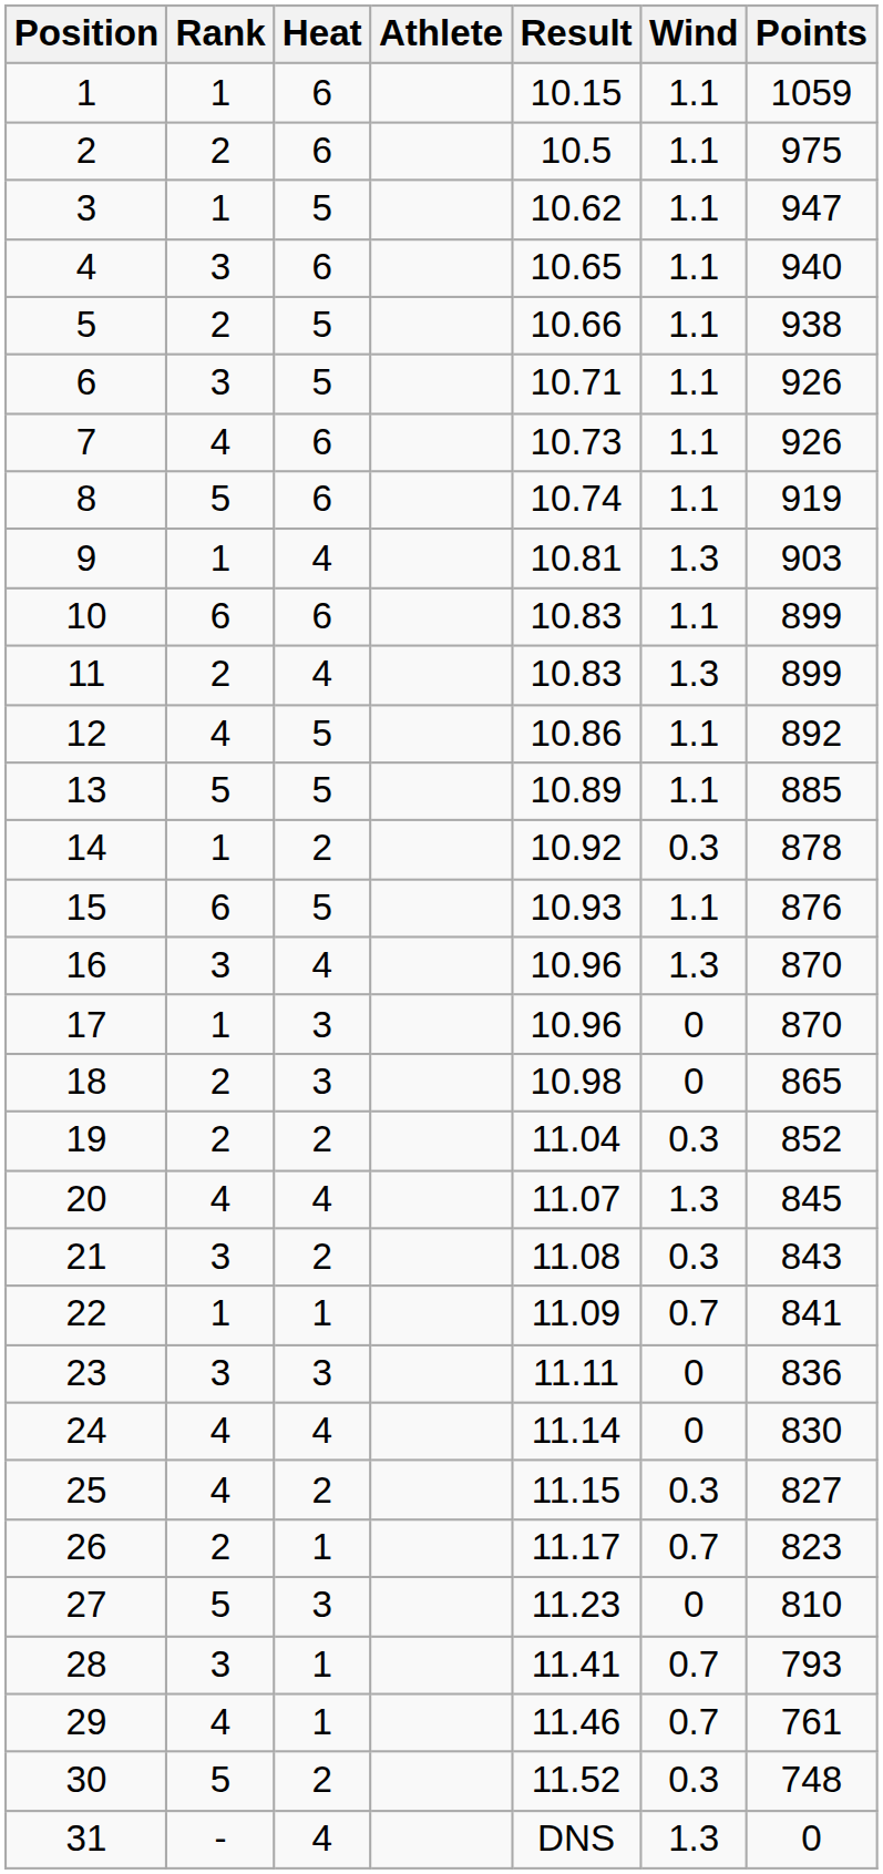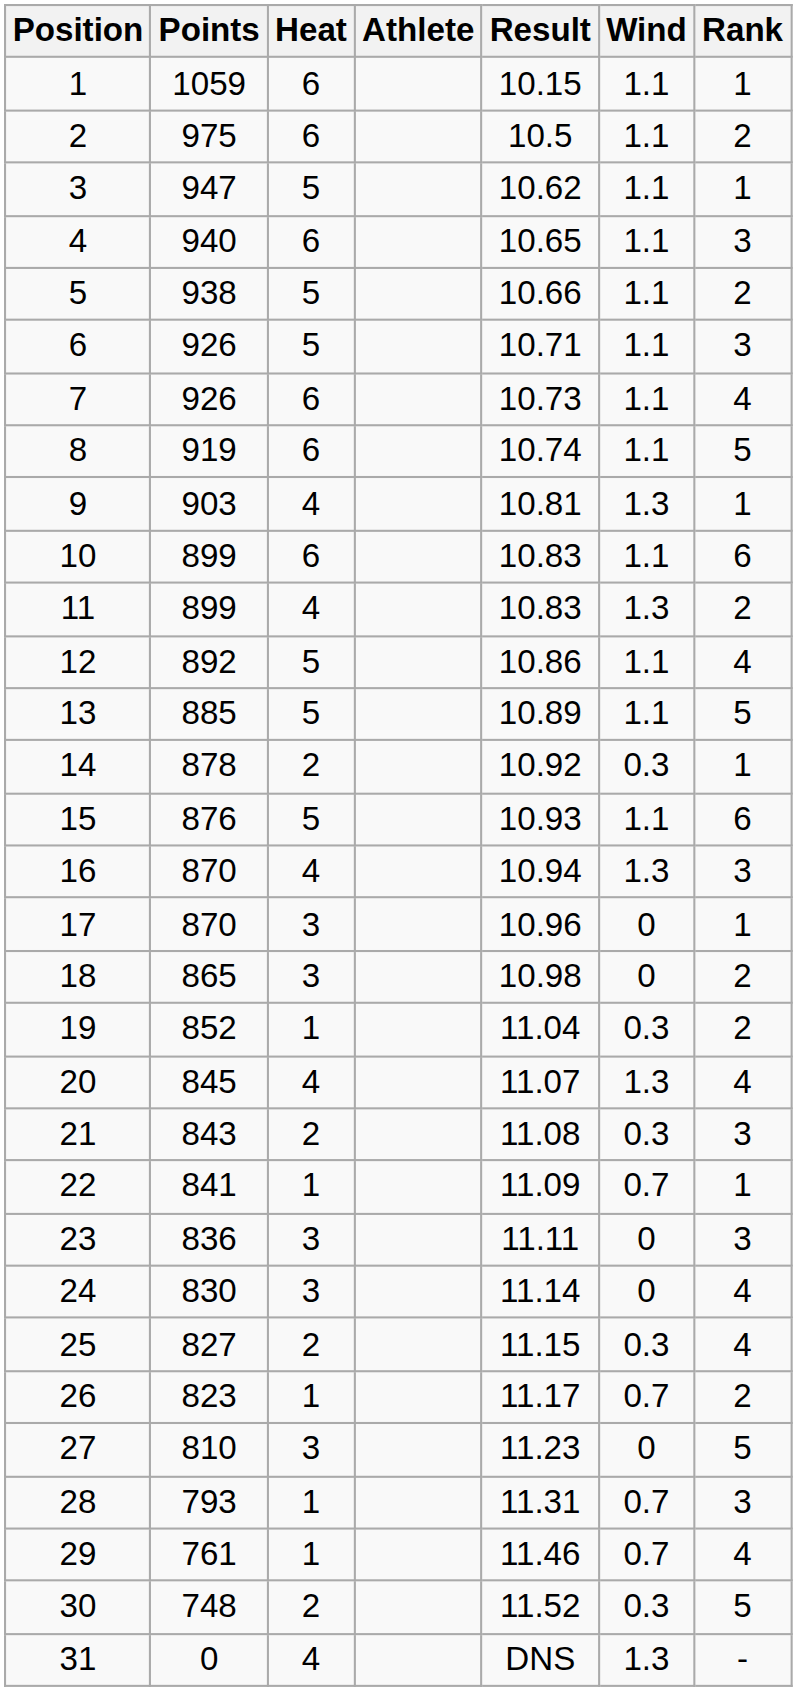 <table class="wikitable sortable" style="text-align:center">
 <tr>
 <th>Position</th>
-<th>Rank</th>
+<th>Points</th>
 <th>Heat</th>
 <th>Athlete</th>
 <th>Result</th>
 <th>Wind</th>
-<th>Points</th>
+<th>Rank</th>
 </tr>
 <tr>
 <td>1</td>
-<td>1</td>
+<td>1059</td>
 <td>6</td>
 <td align=left></td>
 <td>10.15</td>
 <td>1.1</td>
-<td>1059</td>
+<td>1</td>
 </tr>
 <tr>
 <td>2</td>
-<td>2</td>
+<td>975</td>
 <td>6</td>
 <td align=left></td>
 <td>10.5</td>
 <td>1.1</td>
-<td>975</td>
+<td>2</td>
 </tr>
 <tr>
 <td>3</td>
-<td>1</td>
+<td>947</td>
 <td>5</td>
 <td align=left></td>
 <td>10.62</td>
 <td>1.1</td>
-<td>947</td>
+<td>1</td>
 </tr>
 <tr>
 <td>4</td>
-<td>3</td>
+<td>940</td>
 <td>6</td>
 <td align=left></td>
 <td>10.65</td>
 <td>1.1</td>
-<td>940</td>
+<td>3</td>
 </tr>
 <tr>
 <td>5</td>
-<td>2</td>
+<td>938</td>
 <td>5</td>
 <td align=left></td>
 <td>10.66</td>
 <td>1.1</td>
-<td>938</td>
+<td>2</td>
 </tr>
 <tr>
 <td>6</td>
-<td>3</td>
+<td>926</td>
 <td>5</td>
 <td align=left></td>
 <td>10.71</td>
 <td>1.1</td>
-<td>926</td>
+<td>3</td>
 </tr>
 <tr>
 <td>7</td>
-<td>4</td>
+<td>926</td>
 <td>6</td>
 <td align=left></td>
 <td>10.73</td>
 <td>1.1</td>
-<td>926</td>
+<td>4</td>
 </tr>
 <tr>
 <td>8</td>
-<td>5</td>
+<td>919</td>
 <td>6</td>
 <td align=left></td>
 <td>10.74</td>
 <td>1.1</td>
-<td>919</td>
+<td>5</td>
 </tr>
 <tr>
 <td>9</td>
-<td>1</td>
+<td>903</td>
 <td>4</td>
 <td align=left></td>
 <td>10.81</td>
 <td>1.3</td>
-<td>903</td>
+<td>1</td>
 </tr>
 <tr>
 <td>10</td>
-<td>6</td>
+<td>899</td>
 <td>6</td>
 <td align=left></td>
 <td>10.83</td>
 <td>1.1</td>
-<td>899</td>
+<td>6</td>
 </tr>
 <tr>
 <td>11</td>
-<td>2</td>
+<td>899</td>
 <td>4</td>
 <td align=left></td>
 <td>10.83</td>
 <td>1.3</td>
-<td>899</td>
+<td>2</td>
 </tr>
 <tr>
 <td>12</td>
-<td>4</td>
+<td>892</td>
 <td>5</td>
 <td align=left></td>
 <td>10.86</td>
 <td>1.1</td>
-<td>892</td>
+<td>4</td>
 </tr>
 <tr>
 <td>13</td>
-<td>5</td>
+<td>885</td>
 <td>5</td>
 <td align=left></td>
 <td>10.89</td>
 <td>1.1</td>
-<td>885</td>
+<td>5</td>
 </tr>
 <tr>
 <td>14</td>
-<td>1</td>
+<td>878</td>
 <td>2</td>
 <td align=left></td>
 <td>10.92</td>
 <td>0.3</td>
-<td>878</td>
+<td>1</td>
 </tr>
 <tr>
 <td>15</td>
-<td>6</td>
+<td>876</td>
 <td>5</td>
 <td align=left></td>
 <td>10.93</td>
 <td>1.1</td>
-<td>876</td>
+<td>6</td>
 </tr>
 <tr>
 <td>16</td>
-<td>3</td>
+<td>870</td>
 <td>4</td>
 <td align=left></td>
-<td>10.96</td>
+<td>10.94</td>
 <td>1.3</td>
-<td>870</td>
+<td>3</td>
 </tr>
 <tr>
 <td>17</td>
-<td>1</td>
+<td>870</td>
 <td>3</td>
 <td align=left></td>
 <td>10.96</td>
 <td>0</td>
-<td>870</td>
+<td>1</td>
 </tr>
 <tr>
 <td>18</td>
-<td>2</td>
+<td>865</td>
 <td>3</td>
 <td align=left></td>
 <td>10.98</td>
 <td>0</td>
-<td>865</td>
+<td>2</td>
 </tr>
 <tr>
 <td>19</td>
-<td>2</td>
-<td>2</td>
+<td>852</td>
+<td>1</td>
 <td align=left></td>
 <td>11.04</td>
 <td>0.3</td>
-<td>852</td>
+<td>2</td>
 </tr>
 <tr>
 <td>20</td>
-<td>4</td>
+<td>845</td>
 <td>4</td>
 <td align=left></td>
 <td>11.07</td>
 <td>1.3</td>
-<td>845</td>
+<td>4</td>
 </tr>
 <tr>
 <td>21</td>
-<td>3</td>
+<td>843</td>
 <td>2</td>
 <td align=left></td>
 <td>11.08</td>
 <td>0.3</td>
-<td>843</td>
+<td>3</td>
 </tr>
 <tr>
 <td>22</td>
-<td>1</td>
+<td>841</td>
 <td>1</td>
 <td align=left></td>
 <td>11.09</td>
 <td>0.7</td>
-<td>841</td>
+<td>1</td>
 </tr>
 <tr>
 <td>23</td>
-<td>3</td>
+<td>836</td>
 <td>3</td>
 <td align=left></td>
 <td>11.11</td>
 <td>0</td>
-<td>836</td>
+<td>3</td>
 </tr>
 <tr>
 <td>24</td>
-<td>4</td>
-<td>4</td>
+<td>830</td>
+<td>3</td>
 <td align=left></td>
 <td>11.14</td>
 <td>0</td>
-<td>830</td>
+<td>4</td>
 </tr>
 <tr>
 <td>25</td>
-<td>4</td>
+<td>827</td>
 <td>2</td>
 <td align=left></td>
 <td>11.15</td>
 <td>0.3</td>
-<td>827</td>
+<td>4</td>
 </tr>
 <tr>
 <td>26</td>
-<td>2</td>
+<td>823</td>
 <td>1</td>
 <td align=left></td>
 <td>11.17</td>
 <td>0.7</td>
-<td>823</td>
+<td>2</td>
 </tr>
 <tr>
 <td>27</td>
-<td>5</td>
+<td>810</td>
 <td>3</td>
 <td align=left></td>
 <td>11.23</td>
 <td>0</td>
-<td>810</td>
+<td>5</td>
 </tr>
 <tr>
 <td>28</td>
-<td>3</td>
+<td>793</td>
 <td>1</td>
 <td align=left></td>
-<td>11.41</td>
+<td>11.31</td>
 <td>0.7</td>
-<td>793</td>
+<td>3</td>
 </tr>
 <tr>
 <td>29</td>
-<td>4</td>
+<td>761</td>
 <td>1</td>
 <td align=left></td>
 <td>11.46</td>
 <td>0.7</td>
-<td>761</td>
+<td>4</td>
 </tr>
 <tr>
 <td>30</td>
-<td>5</td>
+<td>748</td>
 <td>2</td>
 <td align=left></td>
 <td>11.52</td>
 <td>0.3</td>
-<td>748</td>
+<td>5</td>
 </tr>
 <tr>
 <td>31</td>
-<td>-</td>
+<td>0</td>
 <td>4</td>
 <td align=left></td>
 <td>DNS</td>
 <td>1.3</td>
-<td>0</td>
+<td>-</td>
 </tr>
 </table>
